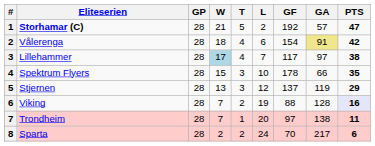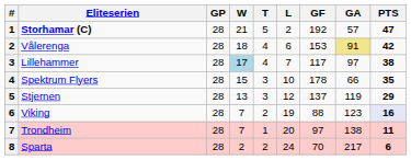 <table class="wikitable sortable" style="text-align:center">
 <tr>
 <th width="3%">#<br></th>
 <th width="40%"><a href='#'>Eliteserien</a><br></th>
 <th width="5%">GP<br></th>
 <th width="5%">W<br></th>
 <th width="5%">T<br></th>
 <th width="5%">L<br></th>
 <th width="7.5%">GF<br></th>
 <th width="7.5%">GA<br></th>
 <th width="7.5%">PTS<br></th>
 </tr>
 <tr>
 <th>1</th>
 <td align=left><strong><a href='#'>Storhamar</a> (C)</strong></td>
 <td>28</td>
 <td>21</td>
 <td>5</td>
 <td>2</td>
 <td>192</td>
 <td>57</td>
 <td><strong>47</strong></td>
 </tr>
 <tr>
 <th>2</th>
 <td align=left><a href='#'>Vålerenga</a></td>
 <td>28</td>
 <td>18</td>
 <td>4</td>
 <td>6</td>
-<td>154</td>
+<td>153</td>
 <td style="background: khaki;">91</td>
 <td><strong>42</strong></td>
 </tr>
 <tr>
 <th>3</th>
 <td align=left><a href='#'>Lillehammer</a></td>
 <td>28</td>
 <td style="background: lightblue;">17</td>
 <td>4</td>
 <td>7</td>
 <td>117</td>
 <td>97</td>
 <td><strong>38</strong></td>
 </tr>
 <tr>
 <th>4</th>
 <td align=left><a href='#'>Spektrum Flyers</a></td>
 <td>28</td>
 <td>15</td>
 <td>3</td>
 <td>10</td>
 <td>178</td>
 <td>66</td>
 <td><strong>35</strong></td>
 </tr>
 <tr>
 <th>5</th>
 <td align=left><a href='#'>Stjernen</a></td>
 <td>28</td>
 <td>13</td>
 <td>3</td>
 <td>12</td>
 <td>137</td>
 <td>119</td>
 <td><strong>29</strong></td>
 </tr>
 <tr>
 <th>6</th>
 <td align=left><a href='#'>Viking</a></td>
 <td>28</td>
 <td>7</td>
 <td>2</td>
 <td>19</td>
 <td>88</td>
-<td>128</td>
+<td>123</td>
 <td style="background: lavender;"><strong>16</strong></td>
 </tr>
 <tr bgcolor=#ffcccc>
 <th>7</th>
 <td align=left><a href='#'>Trondheim</a></td>
 <td>28</td>
 <td>7</td>
 <td>1</td>
 <td>20</td>
 <td>97</td>
 <td>138</td>
 <td><strong>11</strong></td>
 </tr>
 <tr bgcolor=#ffcccc>
 <th>8</th>
 <td align=left><a href='#'>Sparta</a></td>
 <td>28</td>
 <td>2</td>
 <td>2</td>
 <td>24</td>
 <td>70</td>
 <td>217</td>
 <td><strong>6</strong></td>
 </tr>
 </table>
